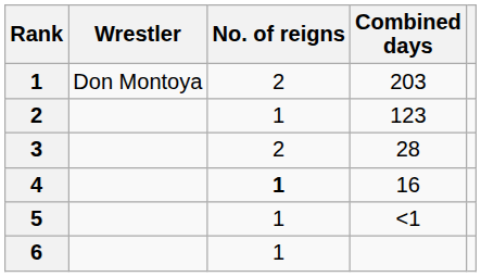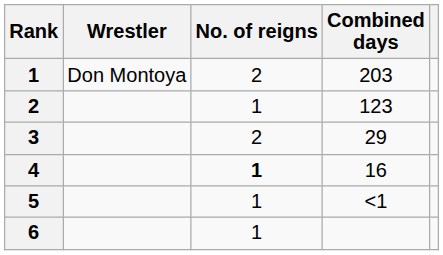 <table class="wikitable sortable" style="text-align: center">
 <tr>
 <th scope="col">Rank</th>
 <th scope="col">Wrestler</th>
 <th scope="col">No. of reigns</th>
 <th scope="col">Combined<br>days</th>
 <th scope="col" class="unsortable"></th>
 </tr>
 <tr>
 <th scope="row">1</th>
 <td>Don Montoya</td>
 <td>2</td>
 <td>203</td>
 <td></td>
 </tr>
 <tr>
 <th scope="row">2</th>
 <td></td>
 <td>1</td>
 <td>123</td>
 <td></td>
 </tr>
 <tr>
 <th scope="row">3</th>
 <td></td>
 <td>2</td>
-<td>28</td>
+<td>29</td>
 <td></td>
 </tr>
 <tr>
 <th scope="row">4</th>
 <td></td>
 <td><strong>1</strong></td>
 <td>16</td>
 <td></td>
 </tr>
 <tr>
 <th scope="row">5</th>
 <td></td>
 <td>1</td>
 <td><1</td>
 <td></td>
 </tr>
 <tr>
 <th scope="row">6</th>
 <td></td>
 <td>1</td>
 <td></td>
 <td></td>
 </tr>
 </table>
